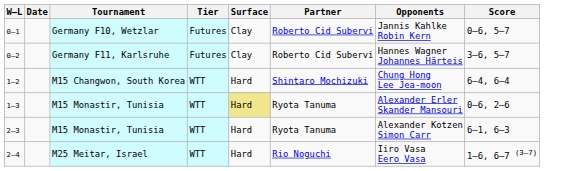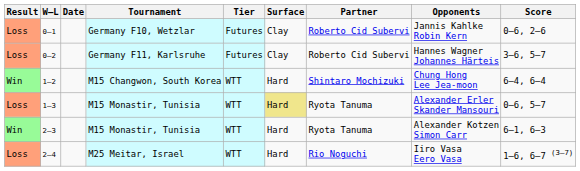 <table class="sortable wikitable">
 <tr>
+<th>Result</th>
 <th class="unsortable">W–L</th>
 <th>Date</th>
 <th>Tournament</th>
 <th>Tier</th>
 <th>Surface</th>
 <th>Partner</th>
 <th>Opponents</th>
 <th class="unsortable">Score</th>
 </tr>
 <tr>
+<td bgcolor=FFA07A>Loss</td>
 <td><small>0–1</small></td>
 <td></td>
 <td style="background:#cffcff;">Germany F10, Wetzlar</td>
 <td style="background:#cffcff;">Futures</td>
 <td>Clay</td>
 <td> <a href='#'>Roberto Cid Subervi</a></td>
 <td> Jannis Kahlke <br>  <a href='#'>Robin Kern</a></td>
-<td>0–6, 5–7</td>
+<td>0–6, 2–6</td>
 </tr>
 <tr>
+<td bgcolor=FFA07A>Loss</td>
 <td><small>0–2</small></td>
 <td></td>
 <td style="background:#cffcff;">Germany F11, Karlsruhe</td>
 <td style="background:#cffcff;">Futures</td>
 <td>Clay</td>
 <td> Roberto Cid Subervi</td>
 <td> Hannes Wagner <br>  <a href='#'>Johannes Härteis</a></td>
 <td>3–6, 5–7</td>
 </tr>
 <tr>
+<td bgcolor=98FB98>Win</td>
 <td><small>1–2</small></td>
 <td></td>
 <td style="background:#cffcff;">M15 Changwon, South Korea</td>
 <td style="background:#cffcff;">WTT</td>
 <td>Hard</td>
 <td> <a href='#'>Shintaro Mochizuki</a></td>
 <td> <a href='#'>Chung Hong</a> <br>  <a href='#'>Lee Jea-moon</a></td>
 <td>6–4, 6–4</td>
 </tr>
 <tr>
+<td bgcolor=FFA07A>Loss</td>
 <td><small>1–3</small></td>
 <td></td>
 <td style="background:#cffcff;">M15 Monastir, Tunisia</td>
 <td style="background:#cffcff;">WTT</td>
 <td style="background: khaki;">Hard</td>
 <td> Ryota Tanuma</td>
 <td> <a href='#'>Alexander Erler</a> <br>  <a href='#'>Skander Mansouri</a></td>
-<td>0–6, 2–6</td>
+<td>0–6, 5–7</td>
 </tr>
 <tr>
+<td bgcolor=98FB98>Win</td>
 <td><small>2–3</small></td>
 <td></td>
 <td style="background:#cffcff;">M15 Monastir, Tunisia</td>
 <td style="background:#cffcff;">WTT</td>
 <td>Hard</td>
 <td> Ryota Tanuma</td>
 <td> Alexander Kotzen <br>  <a href='#'>Simon Carr</a></td>
 <td>6–1, 6–3</td>
 </tr>
 <tr>
+<td bgcolor=FFA07A>Loss</td>
 <td><small>2–4</small></td>
 <td></td>
 <td style="background:#cffcff;">M25 Meitar, Israel</td>
 <td style="background:#cffcff;">WTT</td>
 <td>Hard</td>
 <td> <a href='#'>Rio Noguchi</a></td>
 <td> Iiro Vasa <br>  <a href='#'>Eero Vasa</a></td>
 <td>1–6, 6–7 <sup>(3–7)</sup></td>
 </tr>
 </table>
